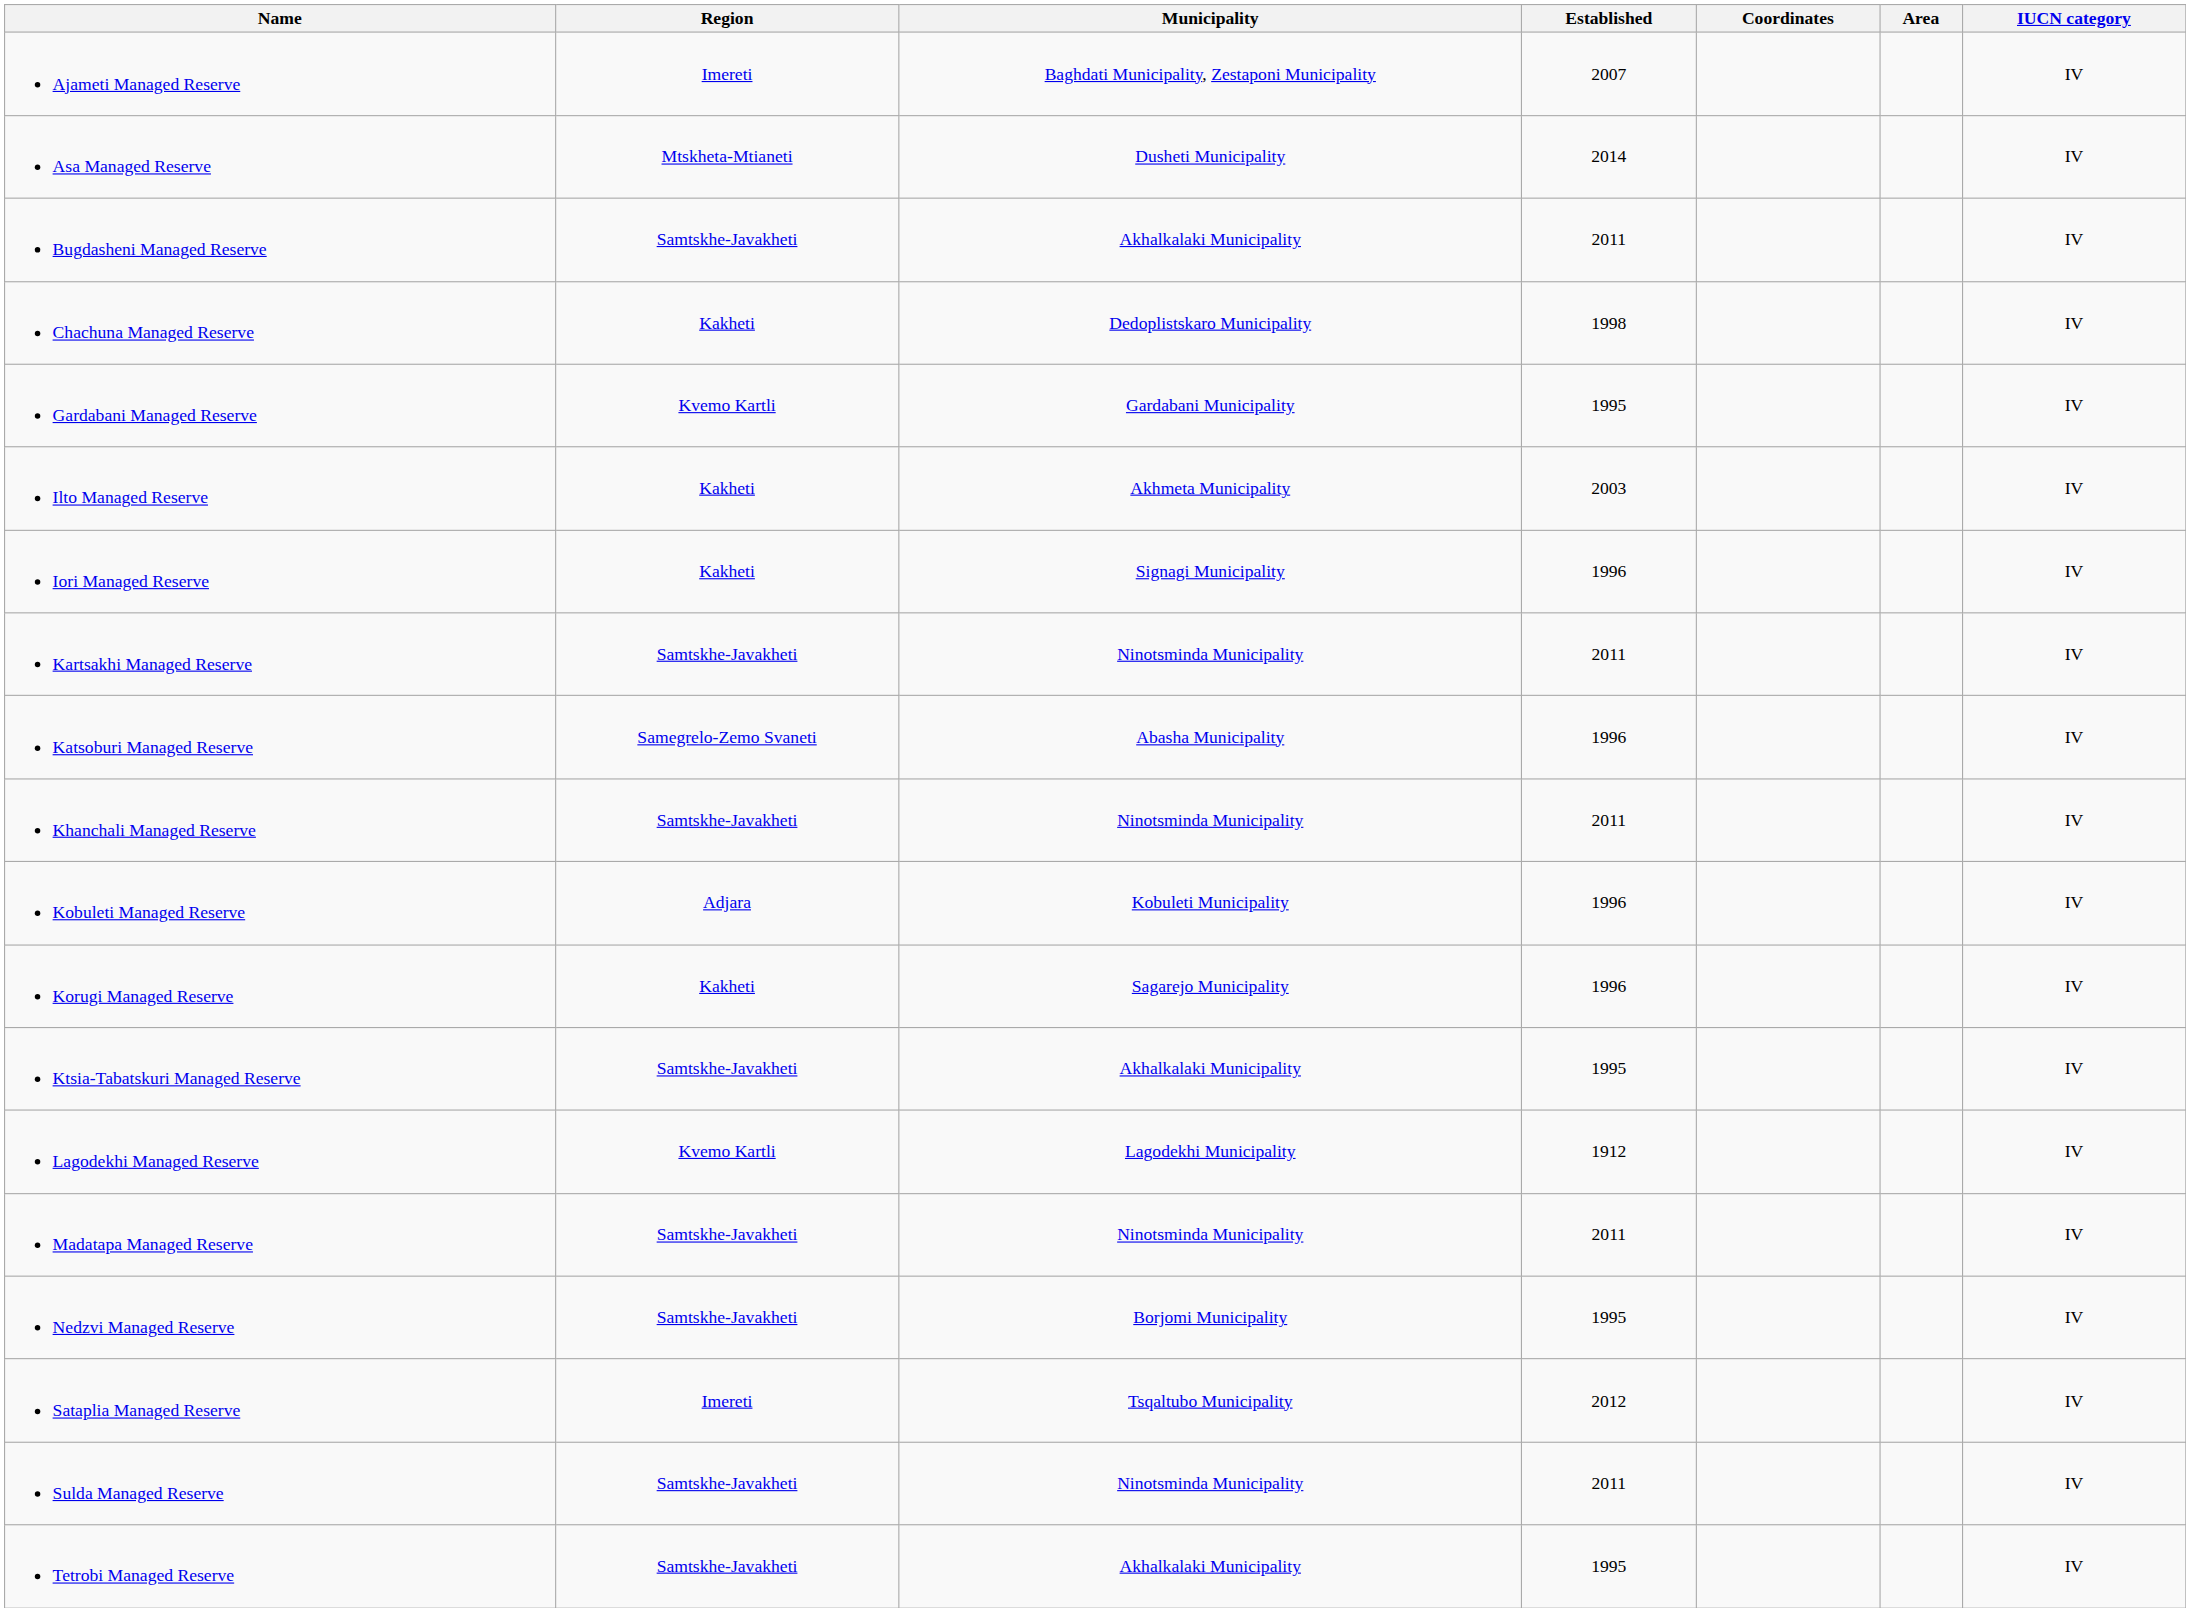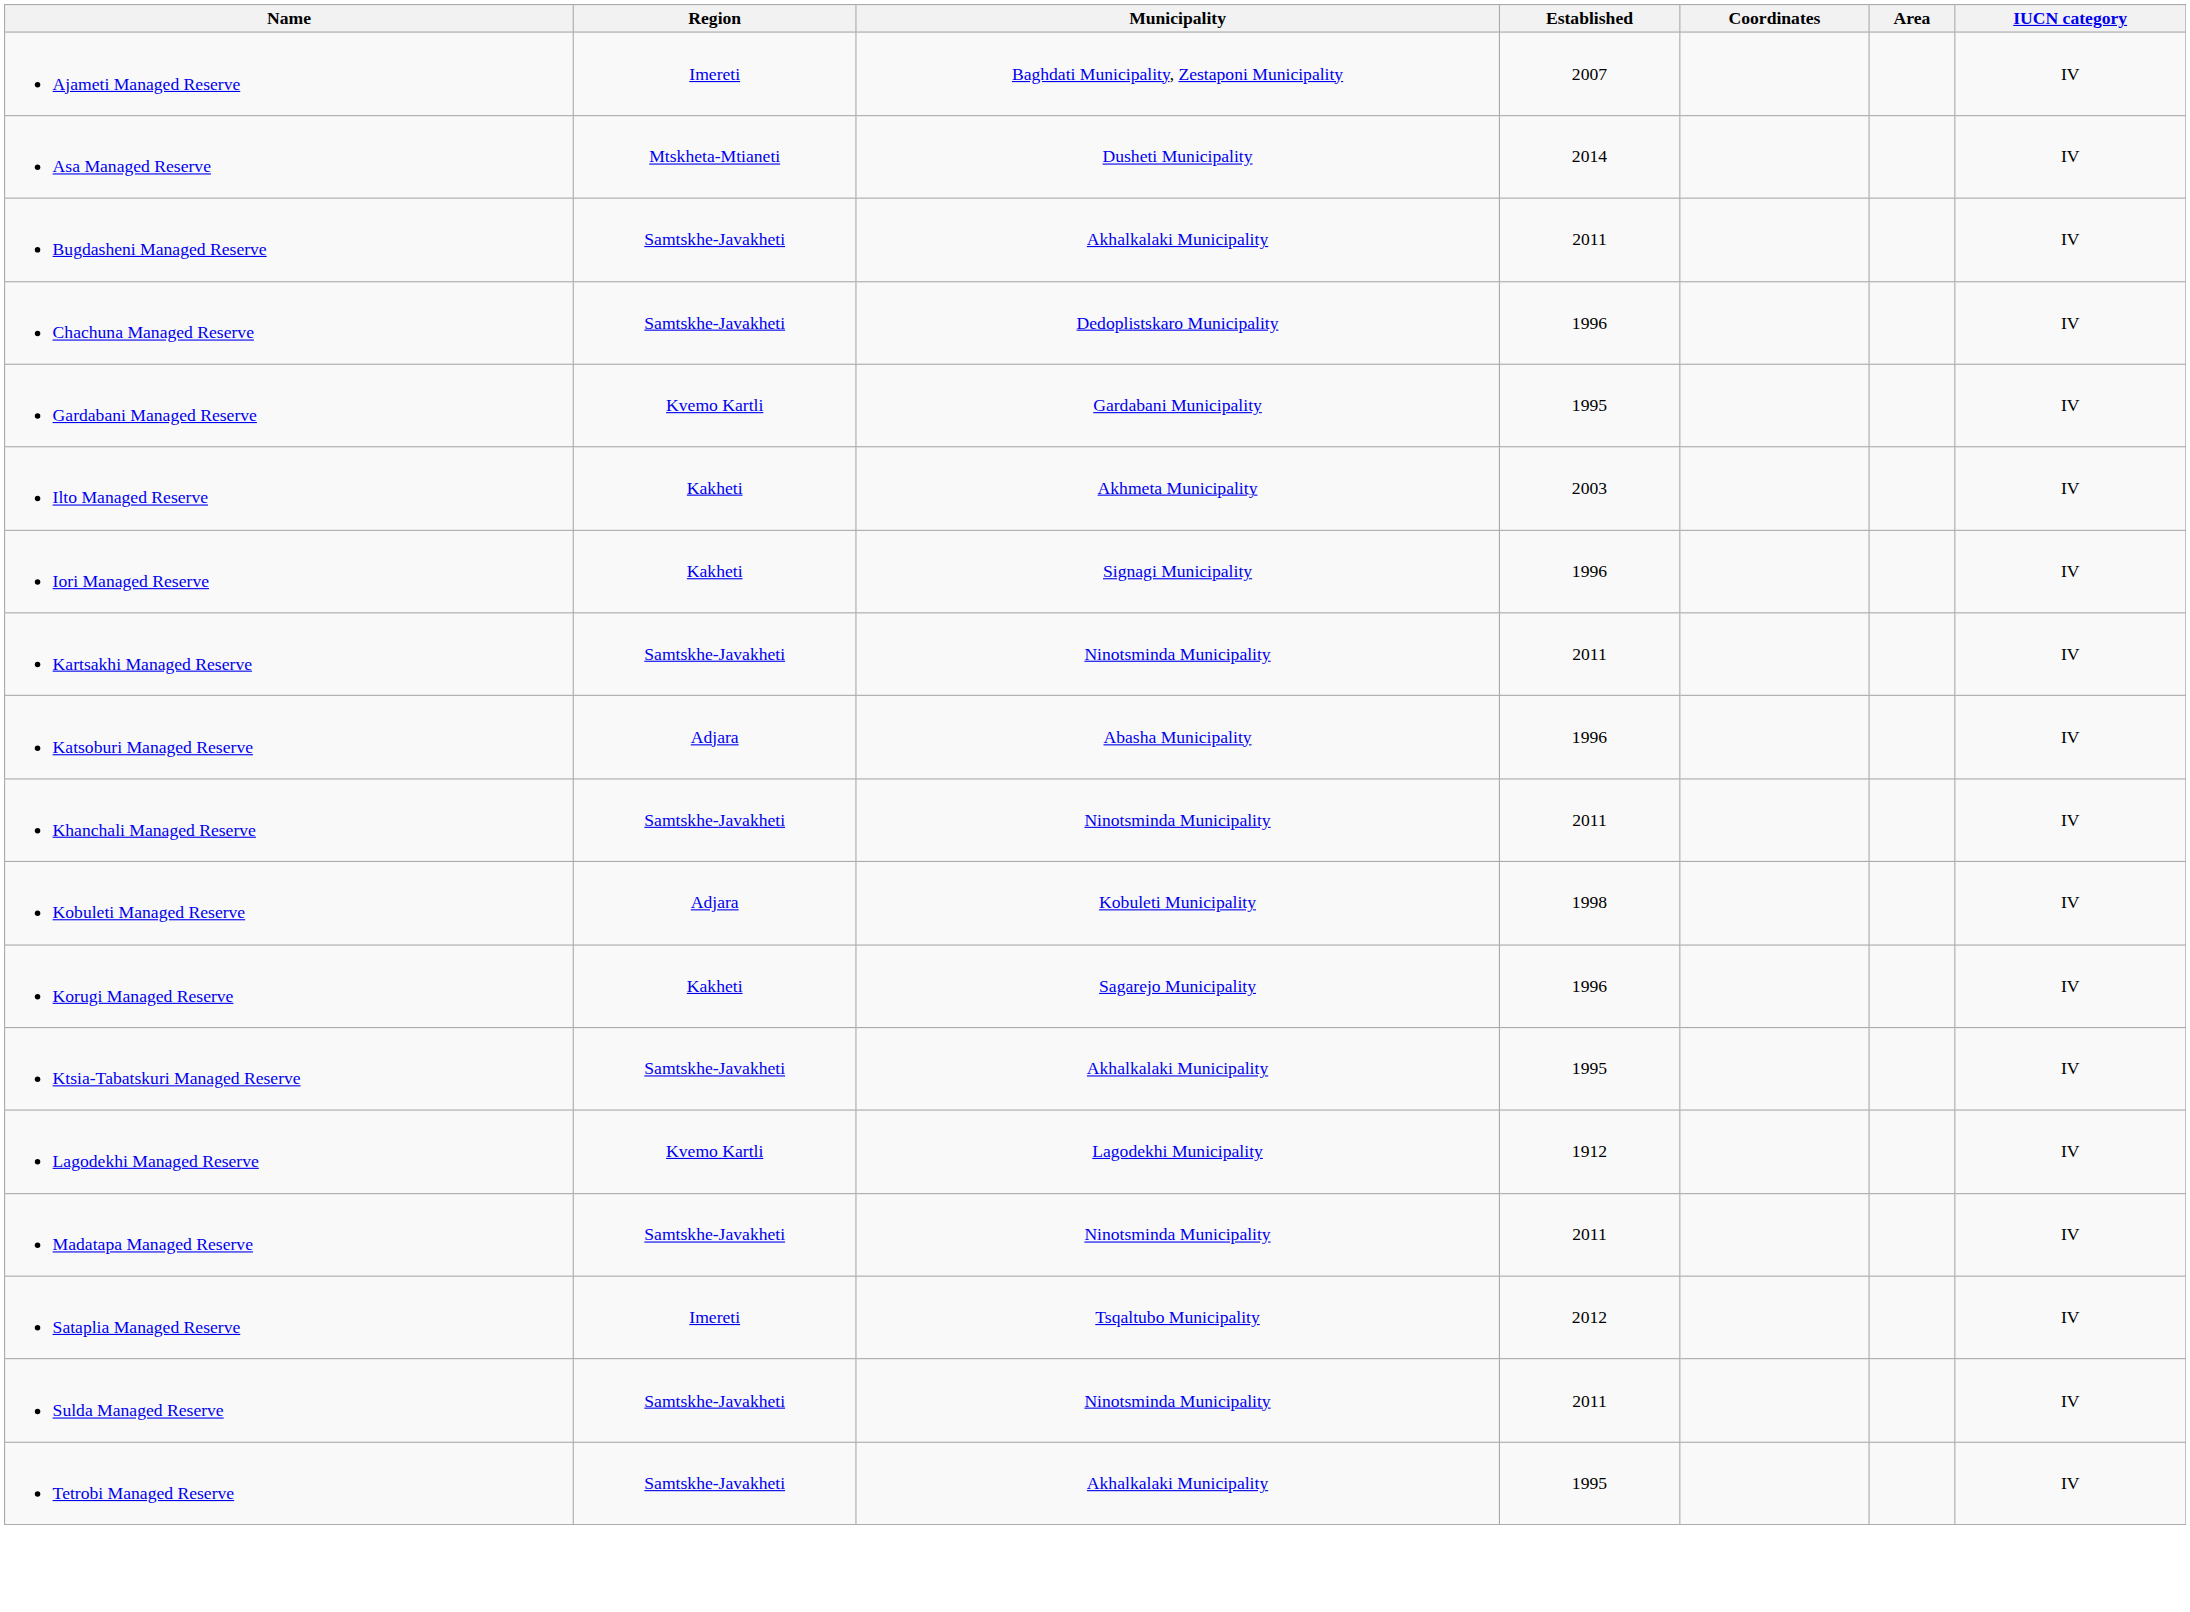 <table class="sortable wikitable" style="width:100%; margin:auto;">
 <tr>
 <th scope="col">Name</th>
 <th scope="col">Region</th>
 <th scope="col">Municipality</th>
 <th scope="col">Established</th>
 <th scope="col">Coordinates</th>
 <th scope="col">Area</th>
 <th scope="col"><a href='#'>IUCN category</a></th>
 </tr>
 <tr>
 <td align="left"><br><ul><li><a href='#'>Ajameti Managed Reserve</a></li></ul></td>
 <td align="center"><a href='#'>Imereti</a></td>
 <td align="center"><a href='#'>Baghdati Municipality</a>, <a href='#'>Zestaponi Municipality</a></td>
 <td align="center">2007</td>
 <td align="center"></td>
 <td align="center"></td>
 <td align="center">IV</td>
 </tr>
 <tr>
 <td align="left"><br><ul><li><a href='#'>Asa Managed Reserve</a></li></ul></td>
 <td align="center"><a href='#'>Mtskheta-Mtianeti</a></td>
 <td align="center"><a href='#'>Dusheti Municipality</a></td>
 <td align="center">2014</td>
 <td align="center"></td>
 <td align="center"></td>
 <td align="center">IV</td>
 </tr>
 <tr>
 <td align="left"><br><ul><li><a href='#'>Bugdasheni Managed Reserve</a></li></ul></td>
 <td align="center"><a href='#'>Samtskhe-Javakheti </a></td>
 <td align="center"><a href='#'>Akhalkalaki Municipality</a></td>
 <td align="center">2011</td>
 <td align="center"></td>
 <td align="center"></td>
 <td align="center">IV</td>
 </tr>
 <tr>
 <td align="left"><br><ul><li><a href='#'>Chachuna Managed Reserve</a></li></ul></td>
-<td align="center"><a href='#'>Kakheti</a></td>
+<td align="center"><a href='#'>Samtskhe-Javakheti</a></td>
 <td align="center"><a href='#'>Dedoplistskaro Municipality</a></td>
-<td align="center">1998</td>
+<td align="center">1996</td>
 <td align="center"></td>
 <td align="center"></td>
 <td align="center">IV</td>
 </tr>
 <tr>
 <td align="left"><br><ul><li><a href='#'>Gardabani Managed Reserve</a></li></ul></td>
 <td align="center"><a href='#'>Kvemo Kartli</a></td>
 <td align="center"><a href='#'>Gardabani Municipality</a></td>
 <td align="center">1995</td>
 <td align="center"></td>
 <td align="center"></td>
 <td align="center">IV</td>
 </tr>
 <tr>
 <td align="left"><br><ul><li><a href='#'>Ilto Managed Reserve</a></li></ul></td>
 <td align="center"><a href='#'>Kakheti</a></td>
 <td align="center"><a href='#'>Akhmeta Municipality</a></td>
 <td align="center">2003</td>
 <td align="center"></td>
 <td align="center"></td>
 <td align="center">IV</td>
 </tr>
 <tr>
 <td align="left"><br><ul><li><a href='#'>Iori Managed Reserve</a></li></ul></td>
 <td align="center"><a href='#'>Kakheti</a></td>
 <td align="center"><a href='#'>Signagi Municipality</a></td>
 <td align="center">1996</td>
 <td align="center"></td>
 <td align="center"></td>
 <td align="center">IV</td>
 </tr>
 <tr>
 <td align="left"><br><ul><li><a href='#'>Kartsakhi Managed Reserve</a></li></ul></td>
 <td align="center"><a href='#'>Samtskhe-Javakheti</a></td>
 <td align="center"><a href='#'>Ninotsminda Municipality</a></td>
 <td align="center">2011</td>
 <td align="center"></td>
 <td align="center"></td>
 <td align="center">IV</td>
 </tr>
 <tr>
 <td align="left"><br><ul><li><a href='#'>Katsoburi Managed Reserve</a></li></ul></td>
-<td align="center"><a href='#'>Samegrelo-Zemo Svaneti</a></td>
+<td align="center"><a href='#'>Adjara</a></td>
 <td align="center"><a href='#'>Abasha Municipality</a></td>
 <td align="center">1996</td>
 <td align="center"></td>
 <td align="center"></td>
 <td align="center">IV</td>
 </tr>
 <tr>
 <td align="left"><br><ul><li><a href='#'>Khanchali Managed Reserve</a></li></ul></td>
 <td align="center"><a href='#'>Samtskhe-Javakheti</a></td>
 <td align="center"><a href='#'>Ninotsminda Municipality</a></td>
 <td align="center">2011</td>
 <td align="center"></td>
 <td align="center"></td>
 <td align="center">IV</td>
 </tr>
 <tr>
 <td align="left"><br><ul><li><a href='#'>Kobuleti Managed Reserve</a></li></ul></td>
 <td align="center"><a href='#'>Adjara</a></td>
 <td align="center"><a href='#'>Kobuleti Municipality</a></td>
-<td align="center">1996</td>
+<td align="center">1998</td>
 <td align="center"></td>
 <td align="center"></td>
 <td align="center">IV</td>
 </tr>
 <tr>
 <td align="left"><br><ul><li><a href='#'>Korugi Managed Reserve</a></li></ul></td>
 <td align="center"><a href='#'>Kakheti</a></td>
 <td align="center"><a href='#'>Sagarejo Municipality</a></td>
 <td align="center">1996</td>
 <td align="center"></td>
 <td align="center"></td>
 <td align="center">IV</td>
 </tr>
 <tr>
 <td align="left"><br><ul><li><a href='#'>Ktsia-Tabatskuri Managed Reserve</a></li></ul></td>
 <td align="center"><a href='#'>Samtskhe-Javakheti</a></td>
 <td align="center"><a href='#'>Akhalkalaki Municipality</a></td>
 <td align="center">1995</td>
 <td align="center"></td>
 <td align="center"></td>
 <td align="center">IV</td>
 </tr>
 <tr>
 <td align="left"><br><ul><li><a href='#'>Lagodekhi Managed Reserve</a></li></ul></td>
 <td align="center"><a href='#'>Kvemo Kartli</a></td>
 <td align="center"><a href='#'>Lagodekhi Municipality</a></td>
 <td align="center">1912</td>
 <td align="center"></td>
 <td align="center"></td>
 <td align="center">IV</td>
 </tr>
 <tr>
 <td align="left"><br><ul><li><a href='#'>Madatapa Managed Reserve</a></li></ul></td>
 <td align="center"><a href='#'>Samtskhe-Javakheti</a></td>
 <td align="center"><a href='#'>Ninotsminda Municipality</a></td>
 <td align="center">2011</td>
 <td align="center"></td>
 <td align="center"></td>
 <td align="center">IV</td>
 </tr>
 <tr>
-<td align="left"><br><ul><li><a href='#'>Nedzvi Managed Reserve</a></li></ul></td>
-<td align="center"><a href='#'>Samtskhe-Javakheti</a></td>
-<td align="center"><a href='#'>Borjomi Municipality</a></td>
-<td align="center">1995</td>
-<td align="center"></td>
-<td align="center"></td>
-<td align="center">IV</td>
-</tr>
-<tr>
 <td align="left"><br><ul><li><a href='#'>Sataplia Managed Reserve</a></li></ul></td>
 <td align="center"><a href='#'>Imereti</a></td>
 <td align="center"><a href='#'>Tsqaltubo Municipality</a></td>
 <td align="center">2012</td>
 <td align="center"></td>
 <td align="center"></td>
 <td align="center">IV</td>
 </tr>
 <tr>
 <td align="left"><br><ul><li><a href='#'>Sulda Managed Reserve</a></li></ul></td>
 <td align="center"><a href='#'>Samtskhe-Javakheti</a></td>
 <td align="center"><a href='#'>Ninotsminda Municipality</a></td>
 <td align="center">2011</td>
 <td align="center"></td>
 <td align="center"></td>
 <td align="center">IV</td>
 </tr>
 <tr>
 <td align="left"><br><ul><li><a href='#'>Tetrobi Managed Reserve</a></li></ul></td>
 <td align="center"><a href='#'>Samtskhe-Javakheti</a></td>
 <td align="center"><a href='#'>Akhalkalaki Municipality</a></td>
 <td align="center">1995</td>
 <td align="center"></td>
 <td align="center"></td>
 <td align="center">IV</td>
 </tr>
 <tr>
 </tr>
 </table>
